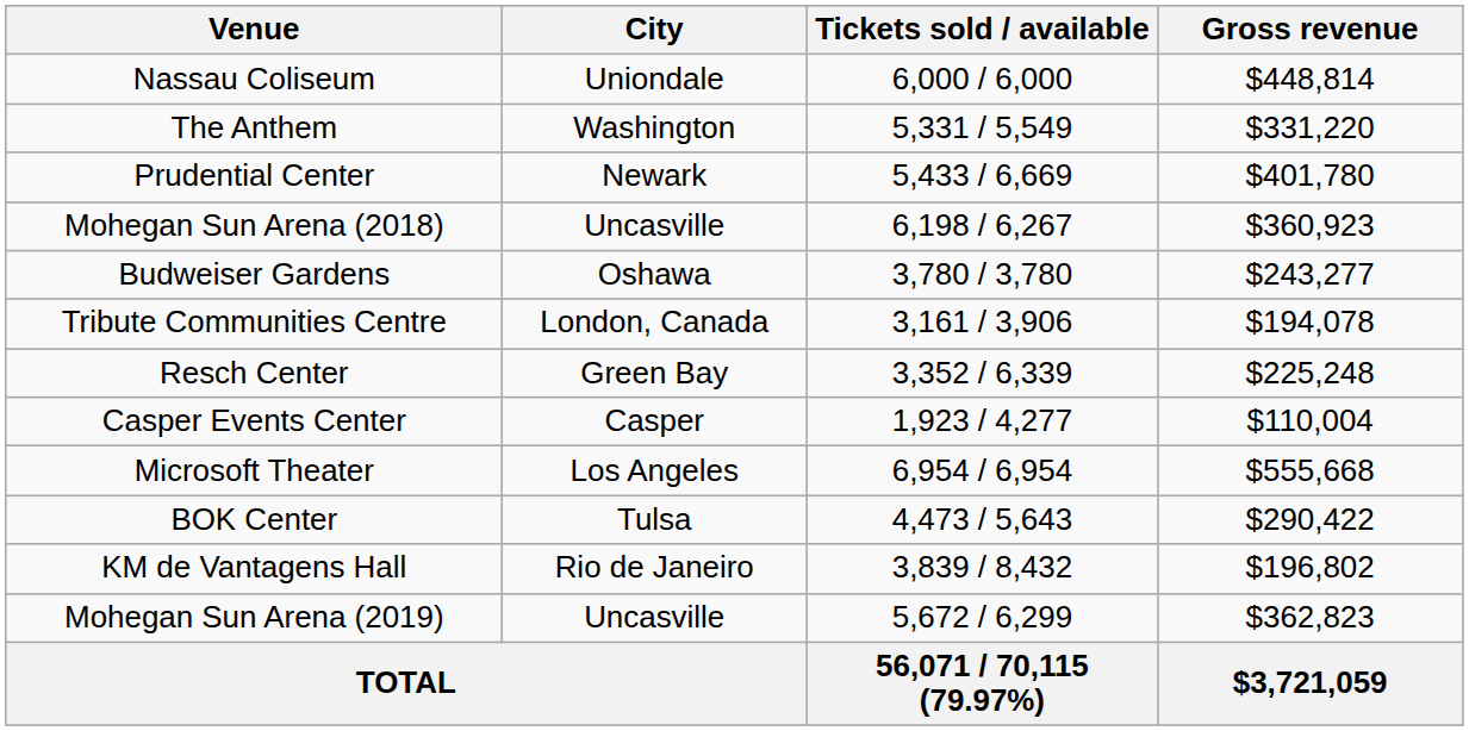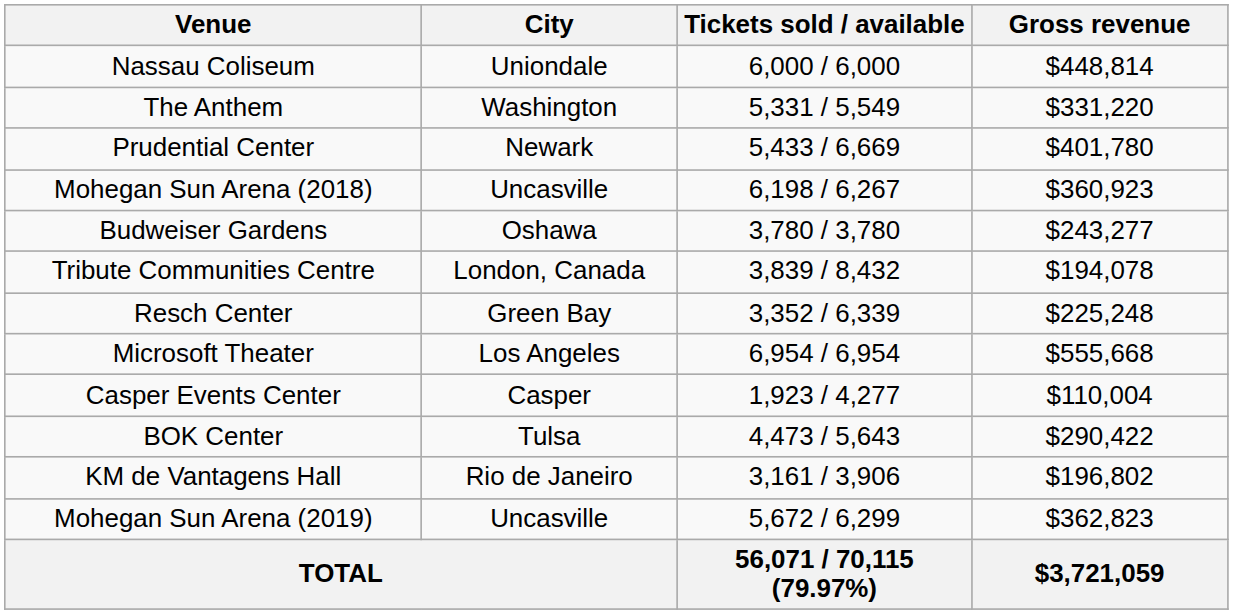 <table class="wikitable" style="text-align:center;">
 <tr>
 <th width="250">Venue</th>
 <th width="150">City</th>
 <th width="175">Tickets sold / available</th>
 <th width="150">Gross revenue</th>
 </tr>
 <tr>
 <td>Nassau Coliseum</td>
 <td>Uniondale</td>
 <td>6,000 / 6,000</td>
 <td>$448,814</td>
 </tr>
 <tr>
 <td>The Anthem</td>
 <td>Washington</td>
 <td>5,331 / 5,549</td>
 <td>$331,220</td>
 </tr>
 <tr>
 <td>Prudential Center</td>
 <td>Newark</td>
 <td>5,433 / 6,669</td>
 <td>$401,780</td>
 </tr>
 <tr>
 <td>Mohegan Sun Arena (2018)</td>
 <td>Uncasville</td>
 <td>6,198 / 6,267</td>
 <td>$360,923</td>
 </tr>
 <tr>
 <td>Budweiser Gardens</td>
 <td>Oshawa</td>
 <td>3,780 / 3,780</td>
 <td>$243,277</td>
 </tr>
 <tr>
 <td>Tribute Communities Centre</td>
 <td>London, Canada</td>
-<td>3,161 / 3,906</td>
+<td>3,839 / 8,432</td>
 <td>$194,078</td>
 </tr>
 <tr>
 <td>Resch Center</td>
 <td>Green Bay</td>
 <td>3,352 / 6,339</td>
 <td>$225,248</td>
 </tr>
 <tr>
+<td>Microsoft Theater</td>
+<td>Los Angeles</td>
+<td>6,954 / 6,954</td>
+<td>$555,668</td>
+</tr>
+<tr>
 <td>Casper Events Center</td>
 <td>Casper</td>
 <td>1,923 / 4,277</td>
 <td>$110,004</td>
-</tr>
-<tr>
-<td>Microsoft Theater</td>
-<td>Los Angeles</td>
-<td>6,954 / 6,954</td>
-<td>$555,668</td>
 </tr>
 <tr>
 <td>BOK Center</td>
 <td>Tulsa</td>
 <td>4,473 / 5,643</td>
 <td>$290,422</td>
 </tr>
 <tr>
 <td>KM de Vantagens Hall</td>
 <td>Rio de Janeiro</td>
-<td>3,839 / 8,432</td>
+<td>3,161 / 3,906</td>
 <td>$196,802</td>
 </tr>
 <tr>
 <td>Mohegan Sun Arena (2019)</td>
 <td>Uncasville</td>
 <td>5,672 / 6,299</td>
 <td>$362,823</td>
 </tr>
 <tr>
 <th colspan="2"><strong>TOTAL</strong></th>
 <th><strong>56,071 / 70,115 (79.97%)</strong></th>
 <th>$3,721,059</th>
 </tr>
 </table>
